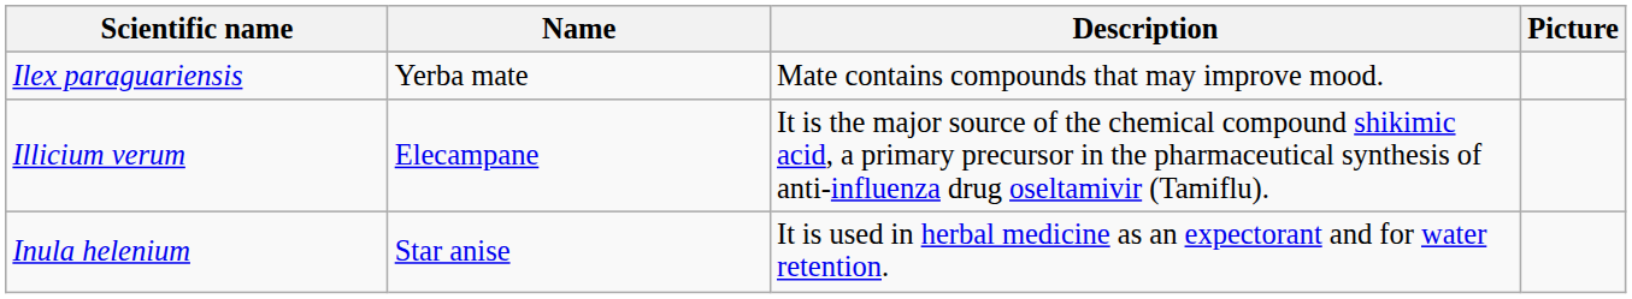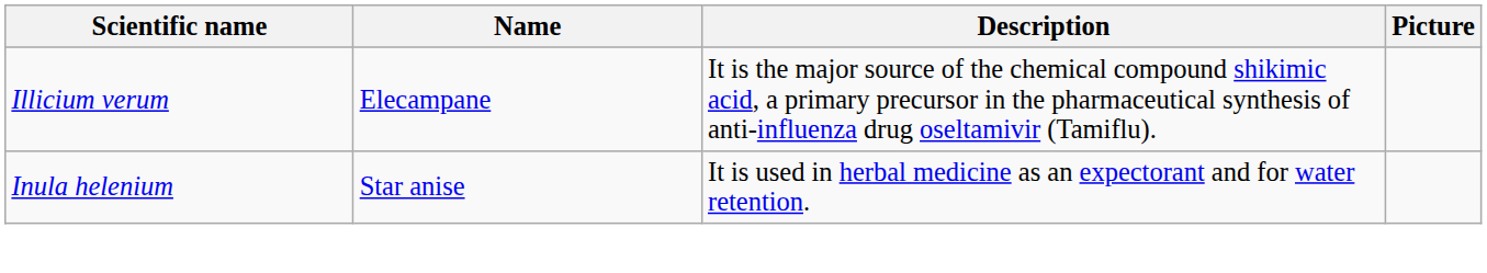 <table class="wikitable sortable">
 <tr>
 <th width=200px>Scientific name</th>
 <th width=200px>Name</th>
 <th width=400px>Description</th>
 <th>Picture</th>
-</tr>
-<tr>
-<td><em><a href='#'>Ilex paraguariensis</a></em></td>
-<td>Yerba mate</td>
-<td>Mate contains compounds that may improve mood.</td>
-<td></td>
 </tr>
 <tr>
 <td><em><a href='#'>Illicium verum</a></em></td>
 <td><a href='#'>Elecampane</a></td>
 <td>It is the major source of the chemical compound <a href='#'>shikimic acid</a>, a primary precursor in the pharmaceutical synthesis of anti-<a href='#'>influenza</a> drug <a href='#'>oseltamivir</a> (Tamiflu).</td>
 <td></td>
 </tr>
 <tr>
 <td><em><a href='#'>Inula helenium</a></em></td>
 <td><a href='#'>Star anise</a></td>
 <td>It is used in <a href='#'>herbal medicine</a> as an <a href='#'>expectorant</a> and for <a href='#'>water retention</a>.</td>
 <td></td>
 </tr>
 </table>
